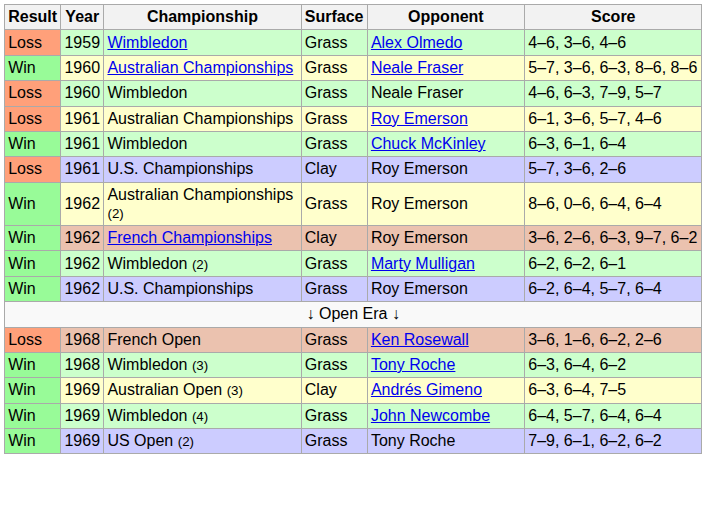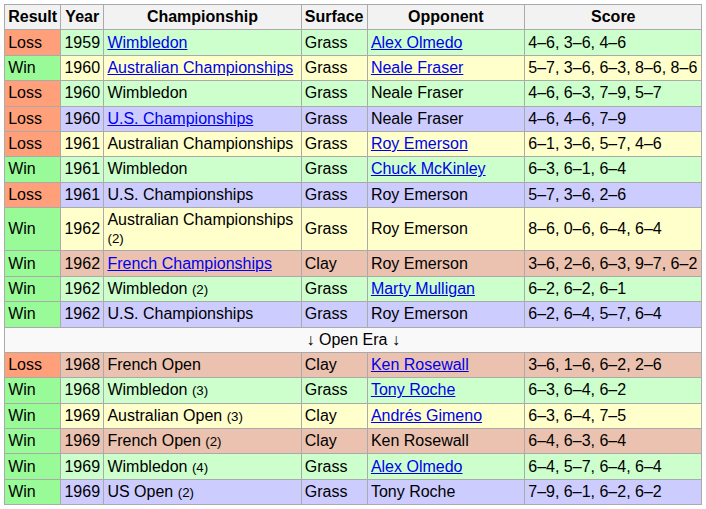 <table class='sortable wikitable'>
 <tr>
 <th>Result</th>
 <th>Year</th>
 <th style="width:190px">Championship</th>
 <th style="width:50px">Surface</th>
 <th style="width:150px">Opponent</th>
 <th style="width:170px" class="unsortable">Score</th>
 </tr>
 <tr style="background:#cfc;">
 <td style="background:#ffa07a;">Loss</td>
 <td>1959</td>
 <td><a href='#'>Wimbledon</a></td>
 <td>Grass</td>
 <td> <a href='#'>Alex Olmedo</a></td>
 <td>4–6, 3–6, 4–6</td>
 </tr>
 <tr style="background:#ffc;">
 <td style="background:#98fb98;">Win</td>
 <td>1960</td>
 <td><a href='#'>Australian Championships</a></td>
 <td>Grass</td>
 <td> <a href='#'>Neale Fraser</a></td>
 <td>5–7, 3–6, 6–3, 8–6, 8–6</td>
 </tr>
 <tr style="background:#cfc;">
 <td style="background:#ffa07a;">Loss</td>
 <td>1960</td>
 <td>Wimbledon</td>
 <td>Grass</td>
 <td> Neale Fraser</td>
 <td>4–6, 6–3, 7–9, 5–7</td>
 </tr>
+<tr style="background:#ccf;">
+<td style="background:#ffa07a;">Loss</td>
+<td>1960</td>
+<td><a href='#'>U.S. Championships</a></td>
+<td>Grass</td>
+<td> Neale Fraser</td>
+<td>4–6, 4–6, 7–9</td>
+</tr>
 <tr style="background:#ffc;">
 <td style="background:#ffa07a;">Loss</td>
 <td>1961</td>
 <td>Australian Championships</td>
 <td>Grass</td>
 <td> <a href='#'>Roy Emerson</a></td>
 <td>6–1, 3–6, 5–7, 4–6</td>
 </tr>
 <tr style="background:#cfc;">
 <td style="background:#98fb98;">Win</td>
 <td>1961</td>
 <td>Wimbledon</td>
 <td>Grass</td>
 <td> <a href='#'>Chuck McKinley</a></td>
 <td>6–3, 6–1, 6–4</td>
 </tr>
 <tr style="background:#ccf;">
 <td style="background:#ffa07a;">Loss</td>
 <td>1961</td>
 <td>U.S. Championships</td>
-<td>Clay</td>
+<td>Grass</td>
 <td> Roy Emerson</td>
 <td>5–7, 3–6, 2–6</td>
 </tr>
 <tr style="background:#ffc;">
 <td style="background:#98fb98;">Win</td>
 <td>1962</td>
 <td>Australian Championships <small>(2)</small></td>
 <td>Grass</td>
 <td> Roy Emerson</td>
 <td>8–6, 0–6, 6–4, 6–4</td>
 </tr>
 <tr style="background:#ebc2af;">
 <td style="background:#98fb98;">Win</td>
 <td>1962</td>
 <td><a href='#'>French Championships</a></td>
 <td>Clay</td>
 <td> Roy Emerson</td>
 <td>3–6, 2–6, 6–3, 9–7, 6–2</td>
 </tr>
 <tr style="background:#cfc;">
 <td style="background:#98fb98;">Win</td>
 <td>1962</td>
 <td>Wimbledon <small>(2)</small></td>
 <td>Grass</td>
 <td> <a href='#'>Marty Mulligan</a></td>
 <td>6–2, 6–2, 6–1</td>
 </tr>
 <tr style="background:#ccf;">
 <td style="background:#98fb98;">Win</td>
 <td>1962</td>
 <td>U.S. Championships</td>
 <td>Grass</td>
 <td> Roy Emerson</td>
 <td>6–2, 6–4, 5–7, 6–4</td>
 </tr>
 <tr>
 <td align=center colspan=6>↓ Open Era ↓</td>
 </tr>
 <tr style="background:#ebc2af;">
 <td style="background:#ffa07a;">Loss</td>
 <td>1968</td>
 <td>French Open</td>
-<td>Grass</td>
+<td>Clay</td>
 <td> <a href='#'>Ken Rosewall</a></td>
 <td>3–6, 1–6, 6–2, 2–6</td>
 </tr>
 <tr style="background:#cfc;">
 <td style="background:#98fb98;">Win</td>
 <td>1968</td>
 <td>Wimbledon <small>(3)</small></td>
 <td>Grass</td>
 <td> <a href='#'>Tony Roche</a></td>
 <td>6–3, 6–4, 6–2</td>
 </tr>
 <tr style="background:#ffc;">
 <td style="background:#98fb98;">Win</td>
 <td>1969</td>
 <td>Australian Open <small>(3)</small></td>
 <td>Clay</td>
 <td> <a href='#'>Andrés Gimeno</a></td>
 <td>6–3, 6–4, 7–5</td>
 </tr>
+<tr style="background:#ebc2af;">
+<td style="background:#98fb98;">Win</td>
+<td>1969</td>
+<td>French Open <small>(2)</small></td>
+<td>Clay</td>
+<td> Ken Rosewall</td>
+<td>6–4, 6–3, 6–4</td>
+</tr>
 <tr style="background:#cfc;">
 <td style="background:#98fb98;">Win</td>
 <td>1969</td>
 <td>Wimbledon <small>(4)</small></td>
 <td>Grass</td>
-<td> <a href='#'>John Newcombe</a></td>
+<td> <a href='#'>Alex Olmedo</a></td>
 <td>6–4, 5–7, 6–4, 6–4</td>
 </tr>
 <tr style="background:#ccf;">
 <td style="background:#98fb98;">Win</td>
 <td>1969</td>
 <td>US Open <small>(2)</small></td>
 <td>Grass</td>
 <td> Tony Roche</td>
 <td>7–9, 6–1, 6–2, 6–2</td>
 </tr>
 </table>
